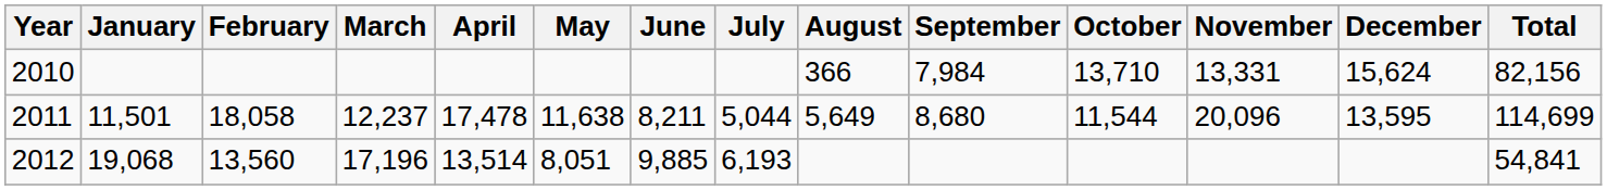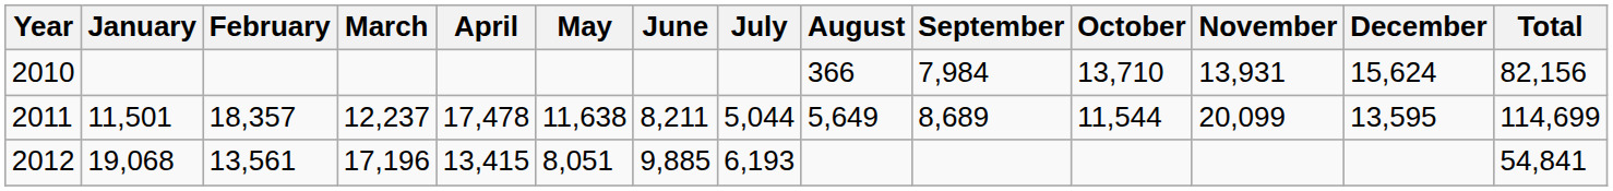 <table class="wikitable">
 <tr>
 <th>Year</th>
 <th>January</th>
 <th>February</th>
 <th>March</th>
 <th>April</th>
 <th>May</th>
 <th>June</th>
 <th>July</th>
 <th>August</th>
 <th>September</th>
 <th>October</th>
 <th>November</th>
 <th>December</th>
 <th>Total</th>
 </tr>
 <tr>
 <td>2010</td>
 <td></td>
 <td></td>
 <td></td>
 <td></td>
 <td></td>
 <td></td>
 <td></td>
 <td>366</td>
 <td>7,984</td>
 <td>13,710</td>
-<td>13,331</td>
+<td>13,931</td>
 <td>15,624</td>
 <td>82,156</td>
 </tr>
 <tr>
 <td>2011</td>
 <td>11,501</td>
-<td>18,058</td>
+<td>18,357</td>
 <td>12,237</td>
 <td>17,478</td>
 <td>11,638</td>
 <td>8,211</td>
 <td>5,044</td>
 <td>5,649</td>
-<td>8,680</td>
+<td>8,689</td>
 <td>11,544</td>
-<td>20,096</td>
+<td>20,099</td>
 <td>13,595</td>
 <td>114,699</td>
 </tr>
 <tr>
 <td>2012</td>
 <td>19,068</td>
-<td>13,560</td>
+<td>13,561</td>
 <td>17,196</td>
-<td>13,514</td>
+<td>13,415</td>
 <td>8,051</td>
 <td>9,885</td>
 <td>6,193</td>
 <td></td>
 <td></td>
 <td></td>
 <td></td>
 <td></td>
 <td>54,841</td>
 </tr>
 </table>
